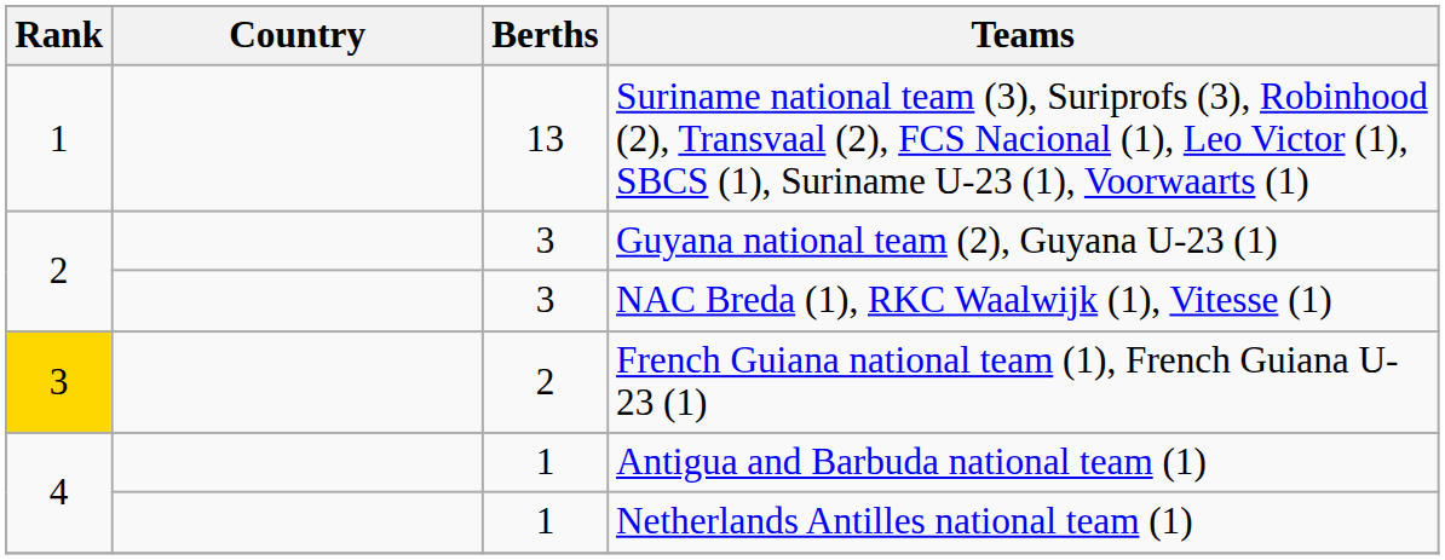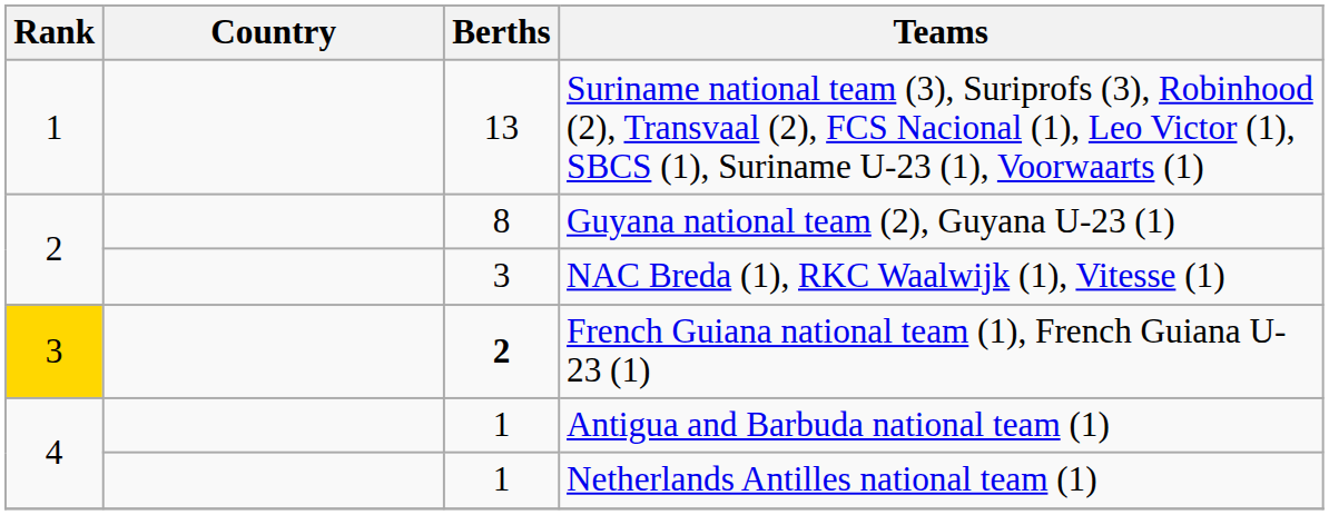 <table class="wikitable">
 <tr>
 <th>Rank</th>
 <th width=150>Country</th>
 <th>Berths</th>
 <th>Teams</th>
 </tr>
 <tr>
 <td align=center>1</td>
 <td></td>
 <td align=center>13</td>
 <td><a href='#'>Suriname national team</a> (3), Suriprofs (3), <a href='#'>Robinhood</a> (2), <a href='#'>Transvaal</a> (2), <a href='#'>FCS Nacional</a> (1), <a href='#'>Leo Victor</a> (1),  <a href='#'>SBCS</a> (1), Suriname U-23 (1), <a href='#'>Voorwaarts</a> (1)</td>
 </tr>
 <tr>
 <td rowspan=2 align=center>2</td>
 <td></td>
-<td align=center>3</td>
+<td align=center>8</td>
 <td><a href='#'>Guyana national team</a> (2), Guyana U-23 (1)</td>
 </tr>
 <tr>
 <td></td>
 <td align=center>3</td>
 <td><a href='#'>NAC Breda</a> (1), <a href='#'>RKC Waalwijk</a> (1), <a href='#'>Vitesse</a> (1)</td>
 </tr>
 <tr>
 <td align=center style="background: gold;">3</td>
 <td></td>
-<td align=center>2</td>
+<td align=center><strong>2</strong></td>
 <td><a href='#'>French Guiana national team</a> (1), French Guiana U-23 (1)</td>
 </tr>
 <tr>
 <td rowspan =2 align=center>4</td>
 <td></td>
 <td align=center>1</td>
 <td><a href='#'>Antigua and Barbuda national team</a> (1)</td>
 </tr>
 <tr>
 <td></td>
 <td align=center>1</td>
 <td><a href='#'>Netherlands Antilles national team</a> (1)</td>
 </tr>
 <tr>
 </tr>
 </table>
